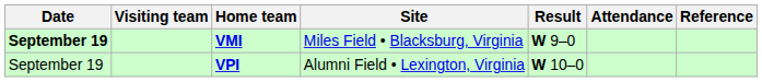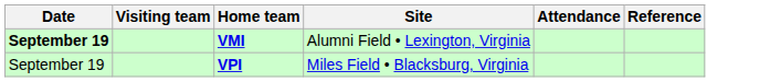 <table class="wikitable" style="font-size:95%;">
 <tr>
 <th>Date</th>
 <th>Visiting team</th>
 <th>Home team</th>
 <th>Site</th>
-<th>Result</th>
 <th>Attendance</th>
 <th class="unsortable">Reference</th>
 </tr>
 <tr bgcolor=ccffcc>
 <td><strong>September 19</strong></td>
 <td></td>
 <td><strong><a href='#'>VMI</a></strong></td>
-<td><a href='#'>Miles Field</a> • <a href='#'>Blacksburg, Virginia</a></td>
-<td><strong>W</strong> 9–0</td>
+<td>Alumni Field • <a href='#'>Lexington, Virginia</a></td>
 <td></td>
 <td></td>
 </tr>
 <tr bgcolor=ccffcc>
 <td>September 19</td>
 <td></td>
 <td><strong><a href='#'>VPI</a></strong></td>
-<td>Alumni Field • <a href='#'>Lexington, Virginia</a></td>
-<td><strong>W</strong> 10–0</td>
+<td><a href='#'>Miles Field</a> • <a href='#'>Blacksburg, Virginia</a></td>
 <td></td>
 <td></td>
 </tr>
 </table>
